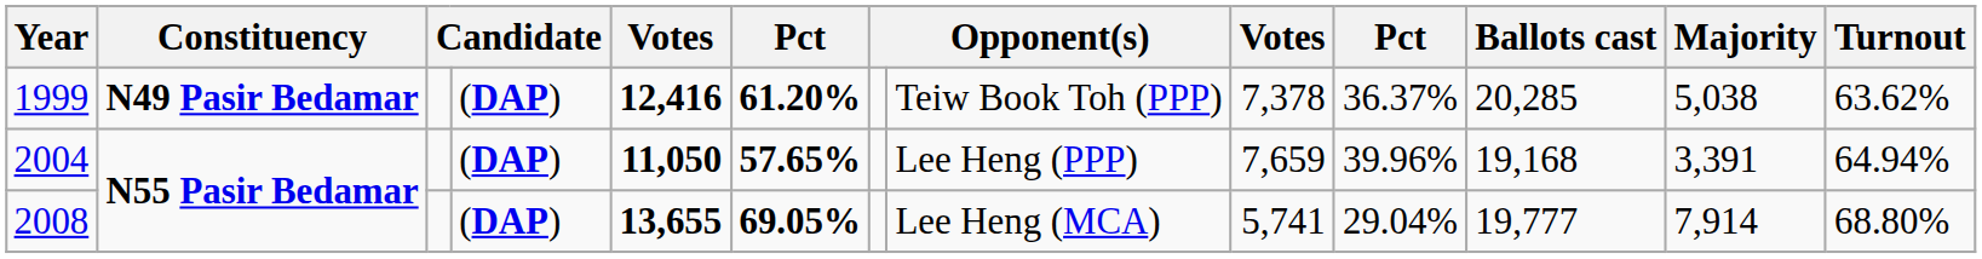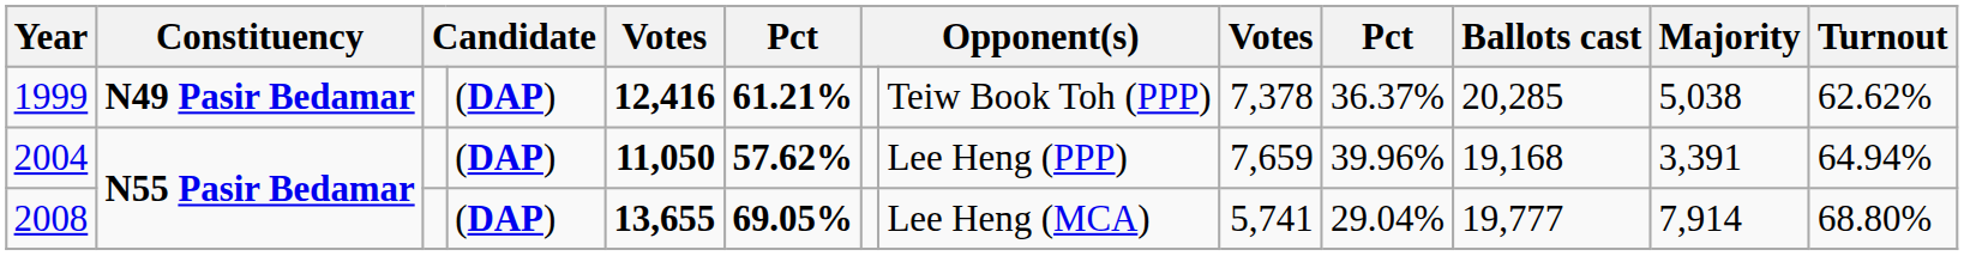 <table class="wikitable" style="margin:0.5em ; font-size:95%">
 <tr>
 <th>Year</th>
 <th>Constituency</th>
 <th colspan=2>Candidate</th>
 <th>Votes</th>
 <th>Pct</th>
 <th colspan=2>Opponent(s)</th>
 <th>Votes</th>
 <th>Pct</th>
 <th>Ballots cast</th>
 <th>Majority</th>
 <th>Turnout</th>
 </tr>
 <tr>
 <td><a href='#'>1999</a></td>
 <td><strong>N49 <a href='#'>Pasir Bedamar</a></strong></td>
 <td></td>
 <td> (<a href='#'><strong>DAP</strong></a>)</td>
 <td style="text-align:right;"><strong>12,416</strong></td>
-<td><strong>61.20%</strong></td>
+<td><strong>61.21%</strong></td>
 <td></td>
 <td>Teiw Book Toh (<a href='#'>PPP</a>)</td>
 <td style="text-align:right;">7,378</td>
 <td>36.37%</td>
 <td>20,285</td>
 <td>5,038</td>
-<td>63.62%</td>
+<td>62.62%</td>
 </tr>
 <tr>
 <td><a href='#'>2004</a></td>
 <td rowspan=2><strong>N55 <a href='#'>Pasir Bedamar</a></strong></td>
 <td></td>
 <td> (<a href='#'><strong>DAP</strong></a>)</td>
 <td style="text-align:right;"><strong>11,050</strong></td>
-<td><strong>57.65%</strong></td>
+<td><strong>57.62%</strong></td>
 <td></td>
 <td>Lee Heng (<a href='#'>PPP</a>)</td>
 <td style="text-align:right;">7,659</td>
 <td>39.96%</td>
 <td>19,168</td>
 <td>3,391</td>
 <td>64.94%</td>
 </tr>
 <tr>
 <td><a href='#'>2008</a></td>
 <td></td>
 <td> (<a href='#'><strong>DAP</strong></a>)</td>
 <td style="text-align:right;"><strong>13,655</strong></td>
 <td><strong>69.05%</strong></td>
 <td></td>
 <td>Lee Heng (<a href='#'>MCA</a>)</td>
 <td style="text-align:right;">5,741</td>
 <td>29.04%</td>
 <td>19,777</td>
 <td>7,914</td>
 <td>68.80%</td>
 </tr>
 </table>
